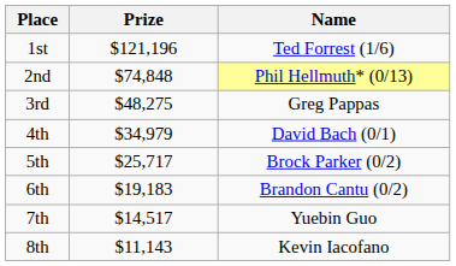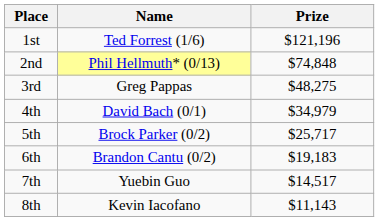 <table class="wikitable">
 <tr>
 <th width="50">Place</th>
+<th width="200">Name</th>
 <th width="125">Prize</th>
-<th width="200">Name</th>
 </tr>
 <tr>
 <td align = "center">1st</td>
+<td align = "center"><a href='#'>Ted Forrest</a> (1/6)</td>
 <td align = "center">$121,196</td>
-<td align = "center"><a href='#'>Ted Forrest</a> (1/6)</td>
 </tr>
 <tr>
 <td align = "center">2nd</td>
+<td align = "center" bgcolor="#FFFF99"><a href='#'>Phil Hellmuth</a>* (0/13)</td>
 <td align = "center">$74,848</td>
-<td align = "center" bgcolor="#FFFF99"><a href='#'>Phil Hellmuth</a>* (0/13)</td>
 </tr>
 <tr>
 <td align = "center">3rd</td>
+<td align = "center">Greg Pappas</td>
 <td align = "center">$48,275</td>
-<td align = "center">Greg Pappas</td>
 </tr>
 <tr>
 <td align = "center">4th</td>
+<td align = "center"><a href='#'>David Bach</a> (0/1)</td>
 <td align = "center">$34,979</td>
-<td align = "center"><a href='#'>David Bach</a> (0/1)</td>
 </tr>
 <tr>
 <td align = "center">5th</td>
+<td align = "center"><a href='#'>Brock Parker</a> (0/2)</td>
 <td align = "center">$25,717</td>
-<td align = "center"><a href='#'>Brock Parker</a> (0/2)</td>
 </tr>
 <tr>
 <td align = "center">6th</td>
+<td align = "center"><a href='#'>Brandon Cantu</a> (0/2)</td>
 <td align = "center">$19,183</td>
-<td align = "center"><a href='#'>Brandon Cantu</a> (0/2)</td>
 </tr>
 <tr>
 <td align = "center">7th</td>
+<td align = "center">Yuebin Guo</td>
 <td align = "center">$14,517</td>
-<td align = "center">Yuebin Guo</td>
 </tr>
 <tr>
 <td align = "center">8th</td>
+<td align = "center">Kevin Iacofano</td>
 <td align = "center">$11,143</td>
-<td align = "center">Kevin Iacofano</td>
 </tr>
 </table>
